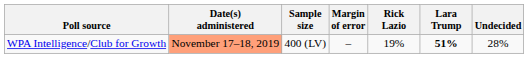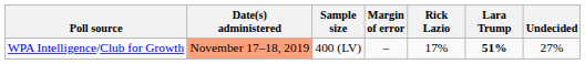 <table class="wikitable" style="font-size:90%;text-align:center;">
 <tr valign=bottom style="font-size:90%;">
 <th>Poll source</th>
 <th>Date(s)<br>administered</th>
 <th>Sample<br>size</th>
 <th>Margin<br>of error</th>
 <th style="width:60px;">Rick<br>Lazio</th>
 <th style="width:60px;">Lara<br>Trump</th>
 <th>Undecided</th>
 </tr>
 <tr>
 <td style="text-align:left;"><a href='#'>WPA Intelligence</a>/<a href='#'>Club for Growth</a></td>
 <td style="background: lightsalmon;">November 17–18, 2019</td>
 <td>400 (LV)</td>
 <td>–</td>
-<td>19%</td>
+<td>17%</td>
 <td><strong>51%</strong></td>
-<td>28%</td>
+<td>27%</td>
 </tr>
 </table>
